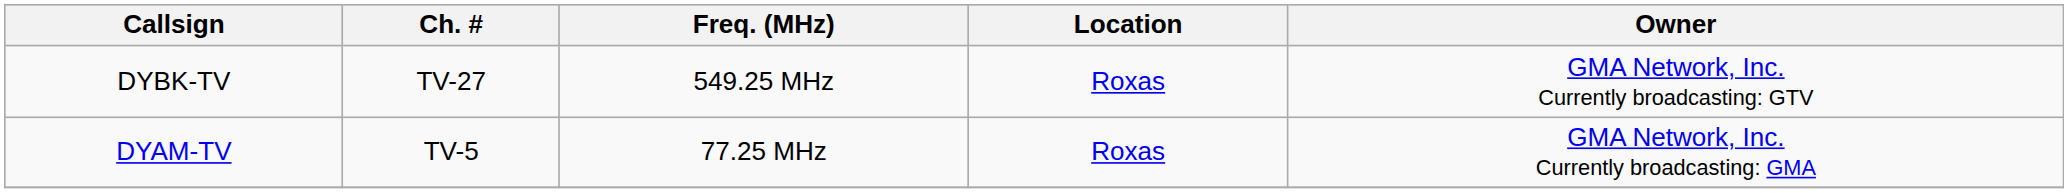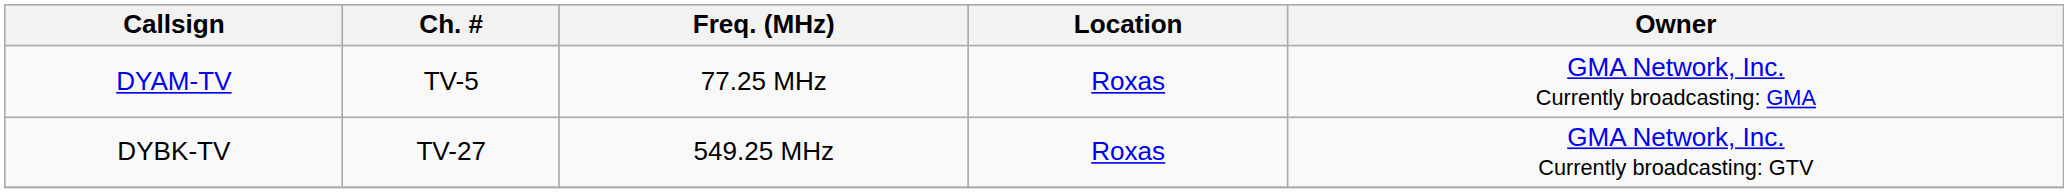 <table class="wikitable" style="width:100%; text-align:center;">
 <tr>
 <th>Callsign</th>
 <th>Ch. #</th>
 <th>Freq. (MHz)</th>
 <th>Location</th>
 <th>Owner</th>
 </tr>
 <tr>
+<td><a href='#'>DYAM-TV</a></td>
+<td>TV-5</td>
+<td>77.25 MHz</td>
+<td><a href='#'>Roxas</a></td>
+<td><a href='#'>GMA Network, Inc.</a><br><small>Currently broadcasting: <a href='#'>GMA</a></small></td>
+</tr>
+<tr>
 <td>DYBK-TV</td>
 <td>TV-27</td>
 <td>549.25 MHz</td>
 <td><a href='#'>Roxas</a></td>
 <td><a href='#'>GMA Network, Inc.</a><br><small>Currently broadcasting: GTV</small></td>
 </tr>
 <tr>
-<td><a href='#'>DYAM-TV</a></td>
-<td>TV-5</td>
-<td>77.25 MHz</td>
-<td><a href='#'>Roxas</a></td>
-<td><a href='#'>GMA Network, Inc.</a><br><small>Currently broadcasting: <a href='#'>GMA</a></small></td>
-</tr>
-<tr>
 </tr>
 </table>
